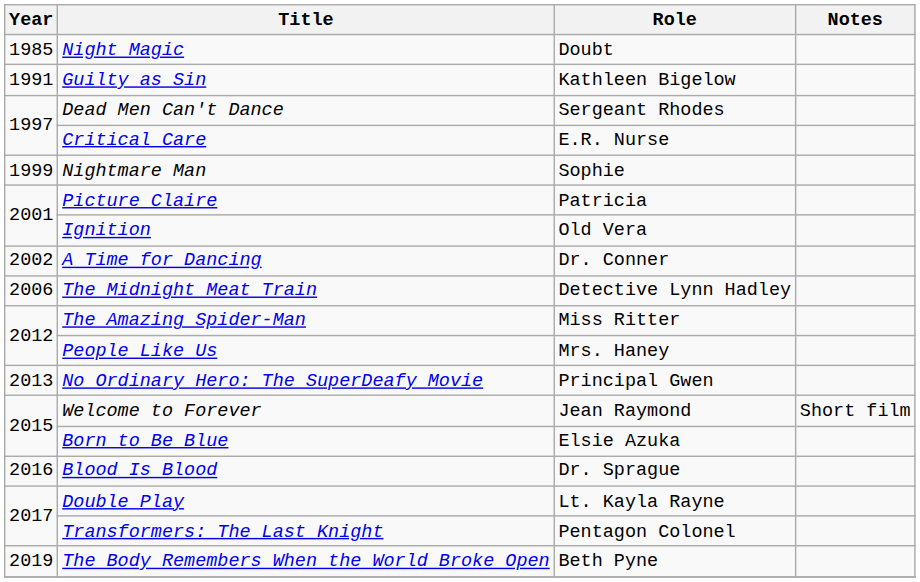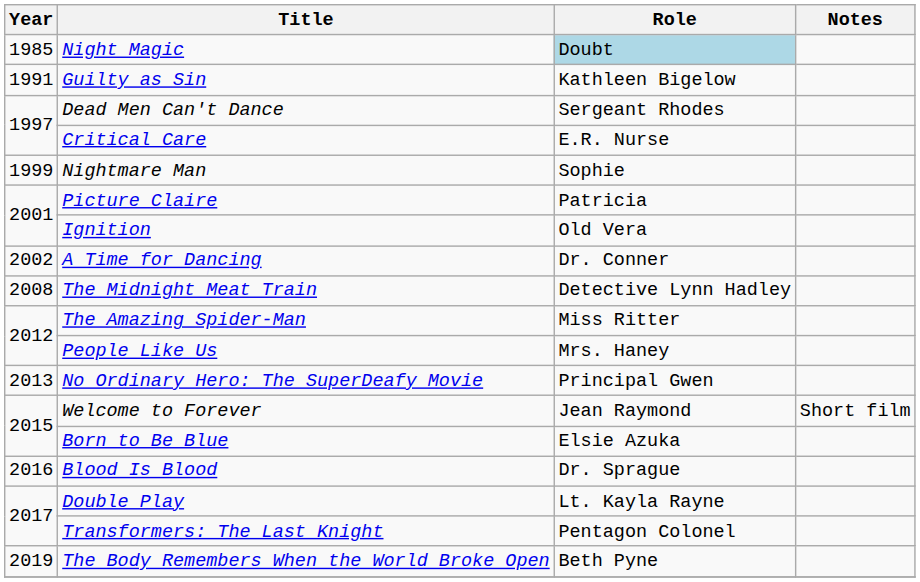 <table class="wikitable sortable">
 <tr>
 <th>Year</th>
 <th>Title</th>
 <th>Role</th>
 <th class="unsortable">Notes</th>
 </tr>
 <tr>
 <td>1985</td>
 <td><em><a href='#'>Night Magic</a></em></td>
-<td>Doubt</td>
+<td style="background: lightblue;">Doubt</td>
 <td></td>
 </tr>
 <tr>
 <td>1991</td>
 <td><em><a href='#'>Guilty as Sin</a></em></td>
 <td>Kathleen Bigelow</td>
 <td></td>
 </tr>
 <tr>
 <td rowspan="2">1997</td>
 <td><em>Dead Men Can't Dance</em></td>
 <td>Sergeant Rhodes</td>
 <td></td>
 </tr>
 <tr>
 <td><em><a href='#'>Critical Care</a></em></td>
 <td>E.R. Nurse</td>
 <td></td>
 </tr>
 <tr>
 <td>1999</td>
 <td><em>Nightmare Man</em></td>
 <td>Sophie</td>
 <td></td>
 </tr>
 <tr>
 <td rowspan="2">2001</td>
 <td><em><a href='#'>Picture Claire</a></em></td>
 <td>Patricia</td>
 <td></td>
 </tr>
 <tr>
 <td><em><a href='#'>Ignition</a></em></td>
 <td>Old Vera</td>
 <td></td>
 </tr>
 <tr>
 <td>2002</td>
 <td data-sort-value="Time for Dancing, A"><em><a href='#'>A Time for Dancing</a></em></td>
 <td>Dr. Conner</td>
 <td></td>
 </tr>
 <tr>
-<td>2006</td>
+<td>2008</td>
 <td data-sort-value="Midnight Meat Train, The"><em><a href='#'>The Midnight Meat Train</a></em></td>
 <td>Detective Lynn Hadley</td>
 <td></td>
 </tr>
 <tr>
 <td rowspan="2">2012</td>
 <td data-sort-value="Amazing Spider-Man, The"><em><a href='#'>The Amazing Spider-Man</a></em></td>
 <td>Miss Ritter</td>
 <td></td>
 </tr>
 <tr>
 <td><em><a href='#'>People Like Us</a></em></td>
 <td>Mrs. Haney</td>
 <td></td>
 </tr>
 <tr>
 <td>2013</td>
 <td><em><a href='#'>No Ordinary Hero: The SuperDeafy Movie</a></em></td>
 <td>Principal Gwen</td>
 <td></td>
 </tr>
 <tr>
 <td rowspan="2">2015</td>
 <td><em>Welcome to Forever</em></td>
 <td>Jean Raymond</td>
 <td>Short film</td>
 </tr>
 <tr>
 <td><em><a href='#'>Born to Be Blue</a></em></td>
 <td>Elsie Azuka</td>
 <td></td>
 </tr>
 <tr>
 <td>2016</td>
 <td><em><a href='#'>Blood Is Blood</a></em></td>
 <td>Dr. Sprague</td>
 <td></td>
 </tr>
 <tr>
 <td rowspan="2">2017</td>
 <td><em><a href='#'>Double Play</a></em></td>
 <td>Lt. Kayla Rayne</td>
 <td></td>
 </tr>
 <tr>
 <td><em><a href='#'>Transformers: The Last Knight</a></em></td>
 <td>Pentagon Colonel</td>
 <td></td>
 </tr>
 <tr>
 <td>2019</td>
 <td data-sort-value="Body Remembers When the World Broke Open, The"><em><a href='#'>The Body Remembers When the World Broke Open</a></em></td>
 <td>Beth Pyne</td>
 <td></td>
 </tr>
 <tr>
 </tr>
 </table>
